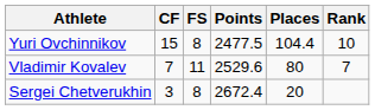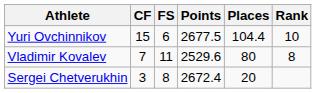 <table class="wikitable" border="1" style="font-size:90%">
 <tr>
 <th>Athlete</th>
 <th>CF</th>
 <th>FS</th>
 <th>Points</th>
 <th>Places</th>
 <th>Rank</th>
 </tr>
 <tr align=center>
 <td align=left><a href='#'>Yuri Ovchinnikov</a></td>
 <td>15</td>
-<td>8</td>
-<td>2477.5</td>
+<td>6</td>
+<td>2677.5</td>
 <td>104.4</td>
 <td>10</td>
 </tr>
 <tr align=center>
 <td align=left><a href='#'>Vladimir Kovalev</a></td>
 <td>7</td>
 <td>11</td>
 <td>2529.6</td>
 <td>80</td>
-<td>7</td>
+<td>8</td>
 </tr>
 <tr align=center>
 <td align=left><a href='#'>Sergei Chetverukhin</a></td>
 <td>3</td>
 <td>8</td>
 <td>2672.4</td>
 <td>20</td>
 <td></td>
 </tr>
 </table>
